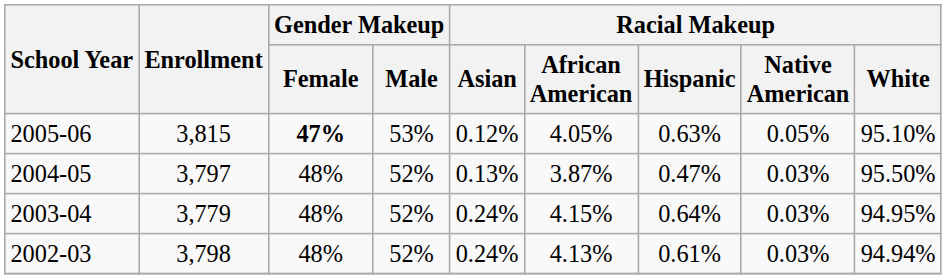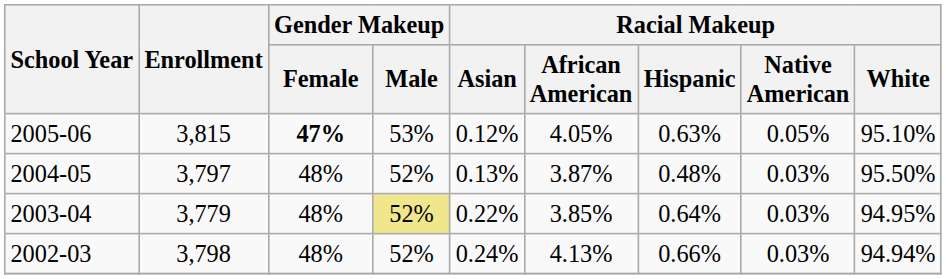 <table class="wikitable" style="font-size: 95%;">
 <tr>
 <th rowspan="2">School Year</th>
 <th rowspan="2">Enrollment</th>
 <th colspan="2">Gender Makeup</th>
 <th colspan="5">Racial Makeup</th>
 </tr>
 <tr>
 <th>Female</th>
 <th>Male</th>
 <th>Asian</th>
 <th>African <br>American</th>
 <th>Hispanic</th>
 <th>Native <br>American</th>
 <th>White</th>
 </tr>
 <tr>
 <td align="left">2005-06</td>
 <td align="center">3,815</td>
 <td align="center"><strong>47%</strong></td>
 <td align="center">53%</td>
 <td align="center">0.12%</td>
 <td align="center">4.05%</td>
 <td align="center">0.63%</td>
 <td align="center">0.05%</td>
 <td align="center">95.10%</td>
 </tr>
 <tr>
 <td align="left">2004-05</td>
 <td align="center">3,797</td>
 <td align="center">48%</td>
 <td align="center">52%</td>
 <td align="center">0.13%</td>
 <td align="center">3.87%</td>
-<td align="center">0.47%</td>
+<td align="center">0.48%</td>
 <td align="center">0.03%</td>
 <td align="center">95.50%</td>
 </tr>
 <tr>
 <td align="left">2003-04</td>
 <td align="center">3,779</td>
 <td align="center">48%</td>
-<td align="center">52%</td>
-<td align="center">0.24%</td>
-<td align="center">4.15%</td>
+<td align="center" style="background: khaki;">52%</td>
+<td align="center">0.22%</td>
+<td align="center">3.85%</td>
 <td align="center">0.64%</td>
 <td align="center">0.03%</td>
 <td align="center">94.95%</td>
 </tr>
 <tr>
 <td align="left">2002-03</td>
 <td align="center">3,798</td>
 <td align="center">48%</td>
 <td align="center">52%</td>
 <td align="center">0.24%</td>
 <td align="center">4.13%</td>
-<td align="center">0.61%</td>
+<td align="center">0.66%</td>
 <td align="center">0.03%</td>
 <td align="center">94.94%</td>
 </tr>
 <tr>
 </tr>
 </table>
